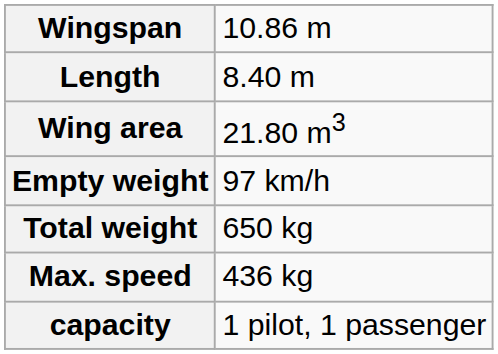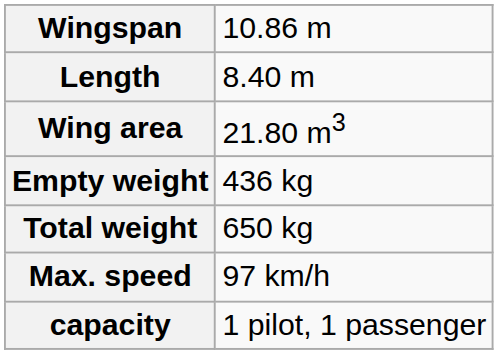 <table class="wikitable">
 <tr>
 <th>Wingspan</th>
 <td>10.86 m</td>
 </tr>
 <tr>
 <th>Length</th>
 <td>8.40 m</td>
 </tr>
 <tr>
 <th>Wing area</th>
 <td>21.80 m<sup>3</sup></td>
 </tr>
 <tr>
 <th>Empty weight</th>
-<td>97 km/h</td>
+<td>436 kg</td>
 </tr>
 <tr>
 <th>Total weight</th>
 <td>650 kg</td>
 </tr>
 <tr>
 <th>Max. speed</th>
-<td>436 kg</td>
+<td>97 km/h</td>
 </tr>
 <tr>
 <th>capacity</th>
 <td>1 pilot, 1 passenger</td>
 </tr>
 </table>
